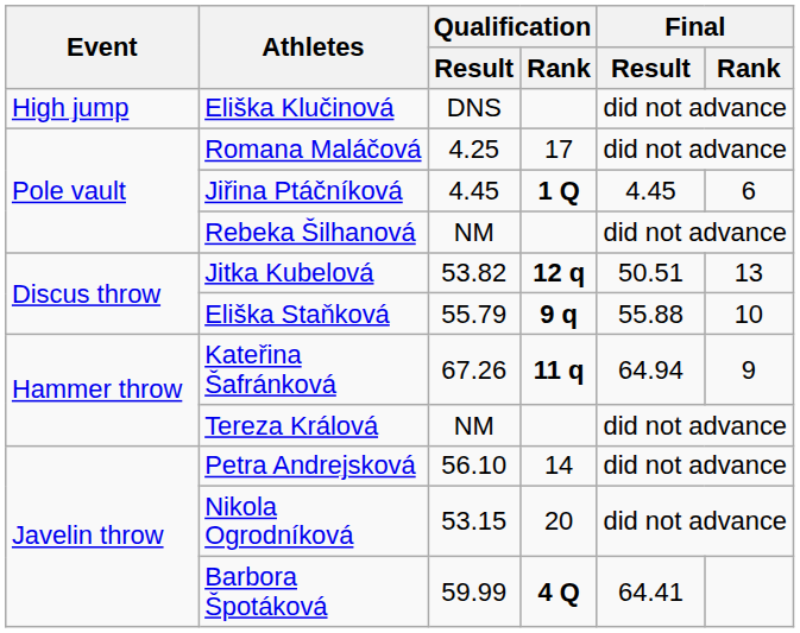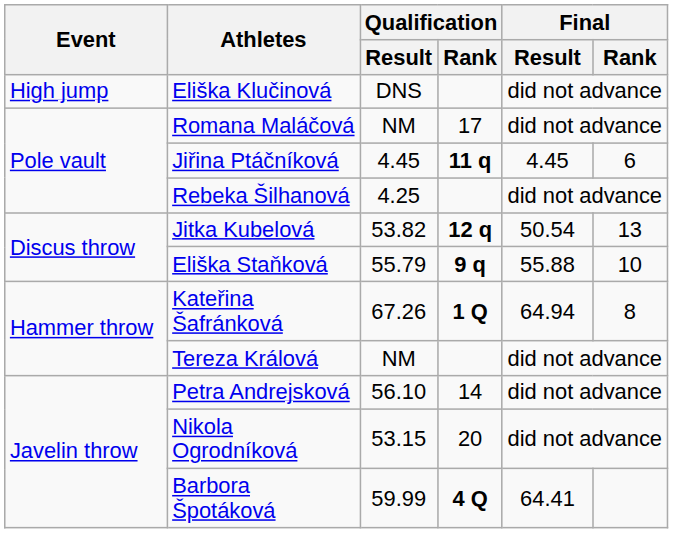 <table class="wikitable" border="1" style="font-size:90%">
 <tr>
 <th rowspan="2" width=100>Event</th>
 <th rowspan="2" width=120>Athletes</th>
 <th colspan="2">Qualification</th>
 <th colspan="2">Final</th>
 </tr>
 <tr>
 <th>Result</th>
 <th>Rank</th>
 <th>Result</th>
 <th>Rank</th>
 </tr>
 <tr>
 <td><a href='#'>High jump</a></td>
 <td><a href='#'>Eliška Klučinová</a></td>
 <td align=center>DNS</td>
 <td align=center></td>
 <td align=center colspan="2">did not advance</td>
 </tr>
 <tr>
 <td rowspan=3><a href='#'>Pole vault</a></td>
 <td><a href='#'>Romana Maláčová</a></td>
-<td align=center>4.25</td>
+<td align=center>NM</td>
 <td align=center>17</td>
 <td align=center colspan="2">did not advance</td>
 </tr>
 <tr>
 <td><a href='#'>Jiřina Ptáčníková</a></td>
 <td align=center>4.45</td>
-<td align=center><strong>1 Q</strong></td>
+<td align=center><strong>11 q</strong></td>
 <td align=center>4.45</td>
 <td align=center>6</td>
 </tr>
 <tr>
 <td><a href='#'>Rebeka Šilhanová</a></td>
-<td align=center>NM</td>
+<td align=center>4.25</td>
 <td align=center></td>
 <td align=center colspan="2">did not advance</td>
 </tr>
 <tr>
 <td rowspan=2><a href='#'>Discus throw</a></td>
 <td><a href='#'>Jitka Kubelová</a></td>
 <td align=center>53.82</td>
 <td align=center><strong>12 q</strong></td>
-<td align=center>50.51</td>
+<td align=center>50.54</td>
 <td align=center>13</td>
 </tr>
 <tr>
 <td><a href='#'>Eliška Staňková</a></td>
 <td align=center>55.79</td>
 <td align=center><strong>9 q</strong></td>
 <td align=center>55.88</td>
 <td align=center>10</td>
 </tr>
 <tr>
 <td rowspan=2><a href='#'>Hammer throw</a></td>
 <td><a href='#'>Kateřina Šafránková</a></td>
 <td align=center>67.26</td>
-<td align=center><strong>11 q</strong></td>
+<td align=center><strong>1 Q</strong></td>
 <td align=center>64.94</td>
-<td align=center>9</td>
+<td align=center>8</td>
 </tr>
 <tr>
 <td><a href='#'>Tereza Králová</a></td>
 <td align=center>NM</td>
 <td align=center></td>
 <td align=center colspan="2">did not advance</td>
 </tr>
 <tr>
 <td rowspan=3><a href='#'>Javelin throw</a></td>
 <td><a href='#'>Petra Andrejsková</a></td>
 <td align=center>56.10</td>
 <td align=center>14</td>
 <td align=center colspan="2">did not advance</td>
 </tr>
 <tr>
 <td><a href='#'>Nikola Ogrodníková</a></td>
 <td align=center>53.15</td>
 <td align=center>20</td>
 <td align=center colspan="2">did not advance</td>
 </tr>
 <tr>
 <td><a href='#'>Barbora Špotáková</a></td>
 <td align=center>59.99</td>
 <td align=center><strong>4 Q</strong></td>
 <td align=center>64.41</td>
 <td align=center></td>
 </tr>
 </table>
